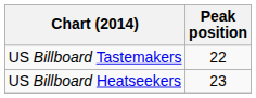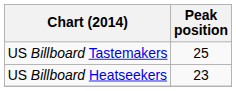 <table class="wikitable">
 <tr>
 <th>Chart (2014)</th>
 <th>Peak<br>position</th>
 </tr>
 <tr>
 <td>US <em>Billboard</em> <a href='#'>Tastemakers</a></td>
-<td align="center">22</td>
+<td align="center">25</td>
 </tr>
 <tr>
 <td>US <em>Billboard</em> <a href='#'>Heatseekers</a></td>
 <td align="center">23</td>
 </tr>
 <tr>
 </tr>
 </table>
